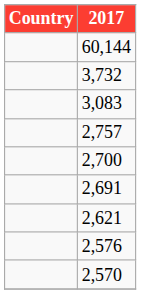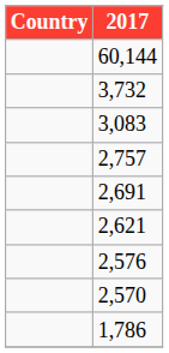 <table class="wikitable sortable">
 <tr>
 </tr>
 <tr style=color:white>
 <th style=background:#fc3d32>Country</th>
 <th style=background:#fc3d32>2017</th>
 </tr>
 <tr>
 <td></td>
 <td>60,144</td>
 </tr>
 <tr>
 <td></td>
 <td>3,732</td>
 </tr>
 <tr>
 <td></td>
 <td>3,083</td>
 </tr>
 <tr>
 <td></td>
 <td>2,757</td>
 </tr>
 <tr>
 <td></td>
-<td>2,700</td>
-</tr>
-<tr>
-<td></td>
 <td>2,691</td>
 </tr>
 <tr>
 <td></td>
 <td>2,621</td>
 </tr>
 <tr>
 <td></td>
 <td>2,576</td>
 </tr>
 <tr>
 <td></td>
 <td>2,570</td>
 </tr>
 <tr>
+<td></td>
+<td>1,786</td>
+</tr>
+<tr>
 </tr>
 </table>
